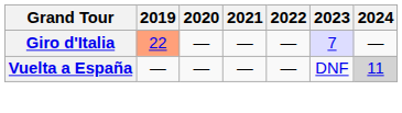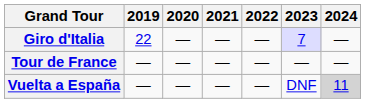 <table class="wikitable plainrowheaders">
 <tr>
 <th>Grand Tour</th>
 <th scope="col">2019</th>
 <th scope="col">2020</th>
 <th scope="col">2021</th>
 <th scope="col">2022</th>
 <th scope="col">2023</th>
 <th scope="col">2024</th>
 </tr>
 <tr style="text-align:center;">
 <th scope="row"> <a href='#'>Giro d'Italia</a></th>
-<td style="background: lightsalmon;"><a href='#'>22</a></td>
+<td><a href='#'>22</a></td>
 <td>—</td>
 <td>—</td>
 <td>—</td>
 <td style="background:#ddf;"><a href='#'>7</a></td>
+<td>—</td>
+</tr>
+<tr style="text-align:center;">
+<th scope="row"> <a href='#'>Tour de France</a></th>
+<td>—</td>
+<td>—</td>
+<td>—</td>
+<td>—</td>
+<td>—</td>
 <td>—</td>
 </tr>
 <tr style="text-align:center;">
 <th scope="row"> <a href='#'>Vuelta a España</a></th>
 <td>—</td>
 <td>—</td>
 <td>—</td>
 <td>—</td>
 <td><a href='#'>DNF</a></td>
 <td style="background: lightgrey;"><a href='#'>11</a></td>
 </tr>
 </table>
